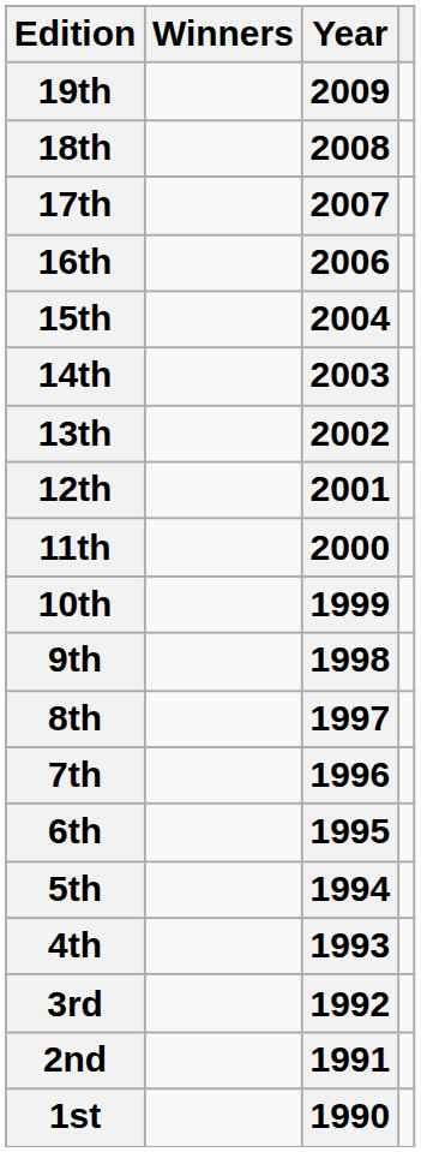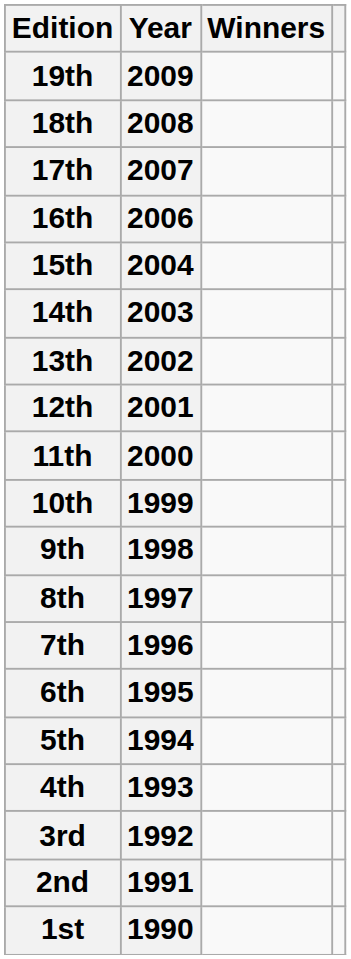 <table class="wikitable plainrowheaders" style="text-align: center">
 <tr>
 <th scope="col">Edition</th>
+<th scope="col">Year</th>
 <th scope="col">Winners</th>
-<th scope="col">Year</th>
 <th scope="col"></th>
 </tr>
 <tr>
 <th scope="row">19th</th>
+<th scope="row">2009</th>
 <td></td>
-<th scope="row">2009</th>
 <td style="text-align:center"></td>
 </tr>
 <tr>
 <th scope="row">18th</th>
+<th scope="row">2008</th>
 <td></td>
-<th scope="row">2008</th>
 <td style="text-align:center"></td>
 </tr>
 <tr>
 <th scope="row">17th</th>
+<th scope="row">2007</th>
 <td></td>
-<th scope="row">2007</th>
 <td style="text-align:center"></td>
 </tr>
 <tr>
 <th scope="row">16th</th>
+<th scope="row">2006</th>
 <td></td>
-<th scope="row">2006</th>
 <td style="text-align:center"></td>
 </tr>
 <tr>
 <th scope="row">15th</th>
+<th scope="row">2004</th>
 <td></td>
-<th scope="row">2004</th>
 <td style="text-align:center"></td>
 </tr>
 <tr>
 <th scope="row">14th</th>
+<th scope="row">2003</th>
 <td></td>
-<th scope="row">2003</th>
 <td style="text-align:center"></td>
 </tr>
 <tr>
 <th scope="row">13th</th>
+<th scope="row">2002</th>
 <td></td>
-<th scope="row">2002</th>
 <td style="text-align:center"></td>
 </tr>
 <tr>
 <th scope="row">12th</th>
+<th scope="row">2001</th>
 <td></td>
-<th scope="row">2001</th>
 <td style="text-align:center"></td>
 </tr>
 <tr>
 <th scope="row">11th</th>
+<th scope="row">2000</th>
 <td></td>
-<th scope="row">2000</th>
 <td style="text-align:center"></td>
 </tr>
 <tr>
 <th scope="row">10th</th>
+<th scope="row">1999</th>
 <td></td>
-<th scope="row">1999</th>
 <td></td>
 </tr>
 <tr>
 <th scope="row">9th</th>
+<th scope="row">1998</th>
 <td></td>
-<th scope="row">1998</th>
 <td style="text-align:center"></td>
 </tr>
 <tr>
 <th scope="row">8th</th>
+<th scope="row">1997</th>
 <td></td>
-<th scope="row">1997</th>
 <td style="text-align:center"></td>
 </tr>
 <tr>
 <th scope="row">7th</th>
+<th scope="row">1996</th>
 <td></td>
-<th scope="row">1996</th>
 <td style="text-align:center"></td>
 </tr>
 <tr>
 <th scope="row">6th</th>
+<th scope="row">1995</th>
 <td></td>
-<th scope="row">1995</th>
 <td style="text-align:center"></td>
 </tr>
 <tr>
 <th scope="row">5th</th>
+<th scope="row">1994</th>
 <td></td>
-<th scope="row">1994</th>
 <td style="text-align:center"></td>
 </tr>
 <tr>
 <th scope="row">4th</th>
+<th scope="row">1993</th>
 <td></td>
-<th scope="row">1993</th>
 <td style="text-align:center"></td>
 </tr>
 <tr>
 <th scope="row">3rd</th>
+<th scope="row">1992</th>
 <td></td>
-<th scope="row">1992</th>
 <td style="text-align:center"></td>
 </tr>
 <tr>
 <th scope="row">2nd</th>
+<th scope="row">1991</th>
 <td></td>
-<th scope="row">1991</th>
 <td style="text-align:center"></td>
 </tr>
 <tr>
 <th scope="row">1st</th>
+<th scope="row">1990</th>
 <td></td>
-<th scope="row">1990</th>
 <td style="text-align:center"></td>
 </tr>
 </table>
